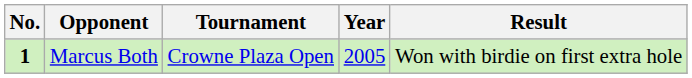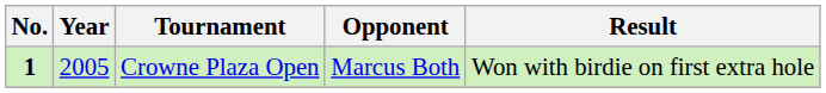 <table class="wikitable" style="font-size:95%;">
 <tr>
 <th>No.</th>
+<th>Year</th>
+<th>Tournament</th>
 <th>Opponent</th>
-<th>Tournament</th>
-<th>Year</th>
 <th>Result</th>
 </tr>
 <tr style="background:#D0F0C0;">
 <td align=center><strong>1</strong></td>
+<td><a href='#'>2005</a></td>
+<td><a href='#'>Crowne Plaza Open</a></td>
 <td> <a href='#'>Marcus Both</a></td>
-<td><a href='#'>Crowne Plaza Open</a></td>
-<td><a href='#'>2005</a></td>
 <td>Won with birdie on first extra hole</td>
 </tr>
 </table>
